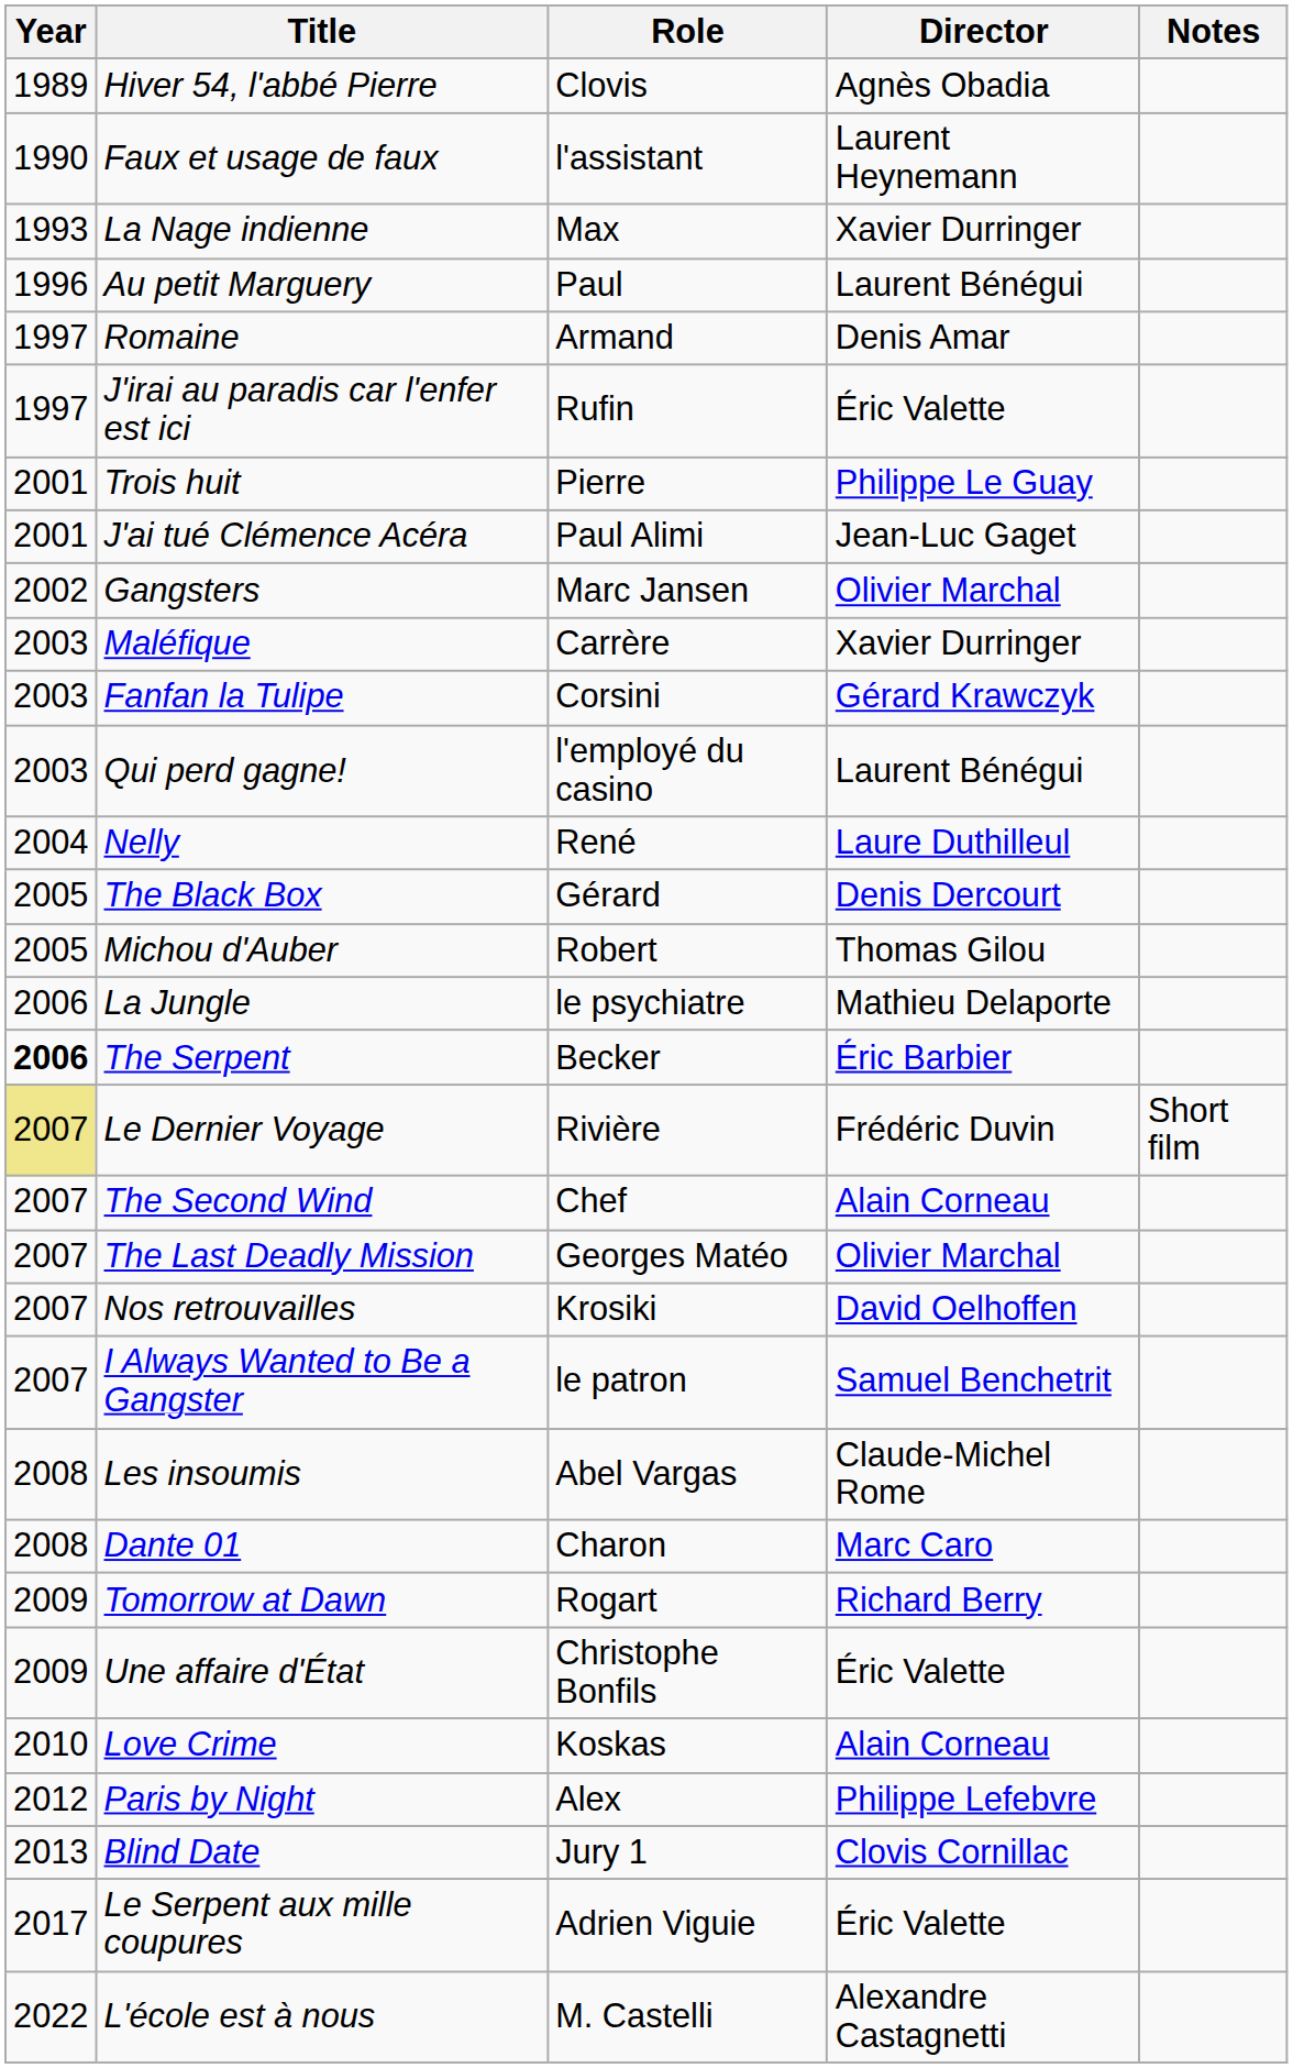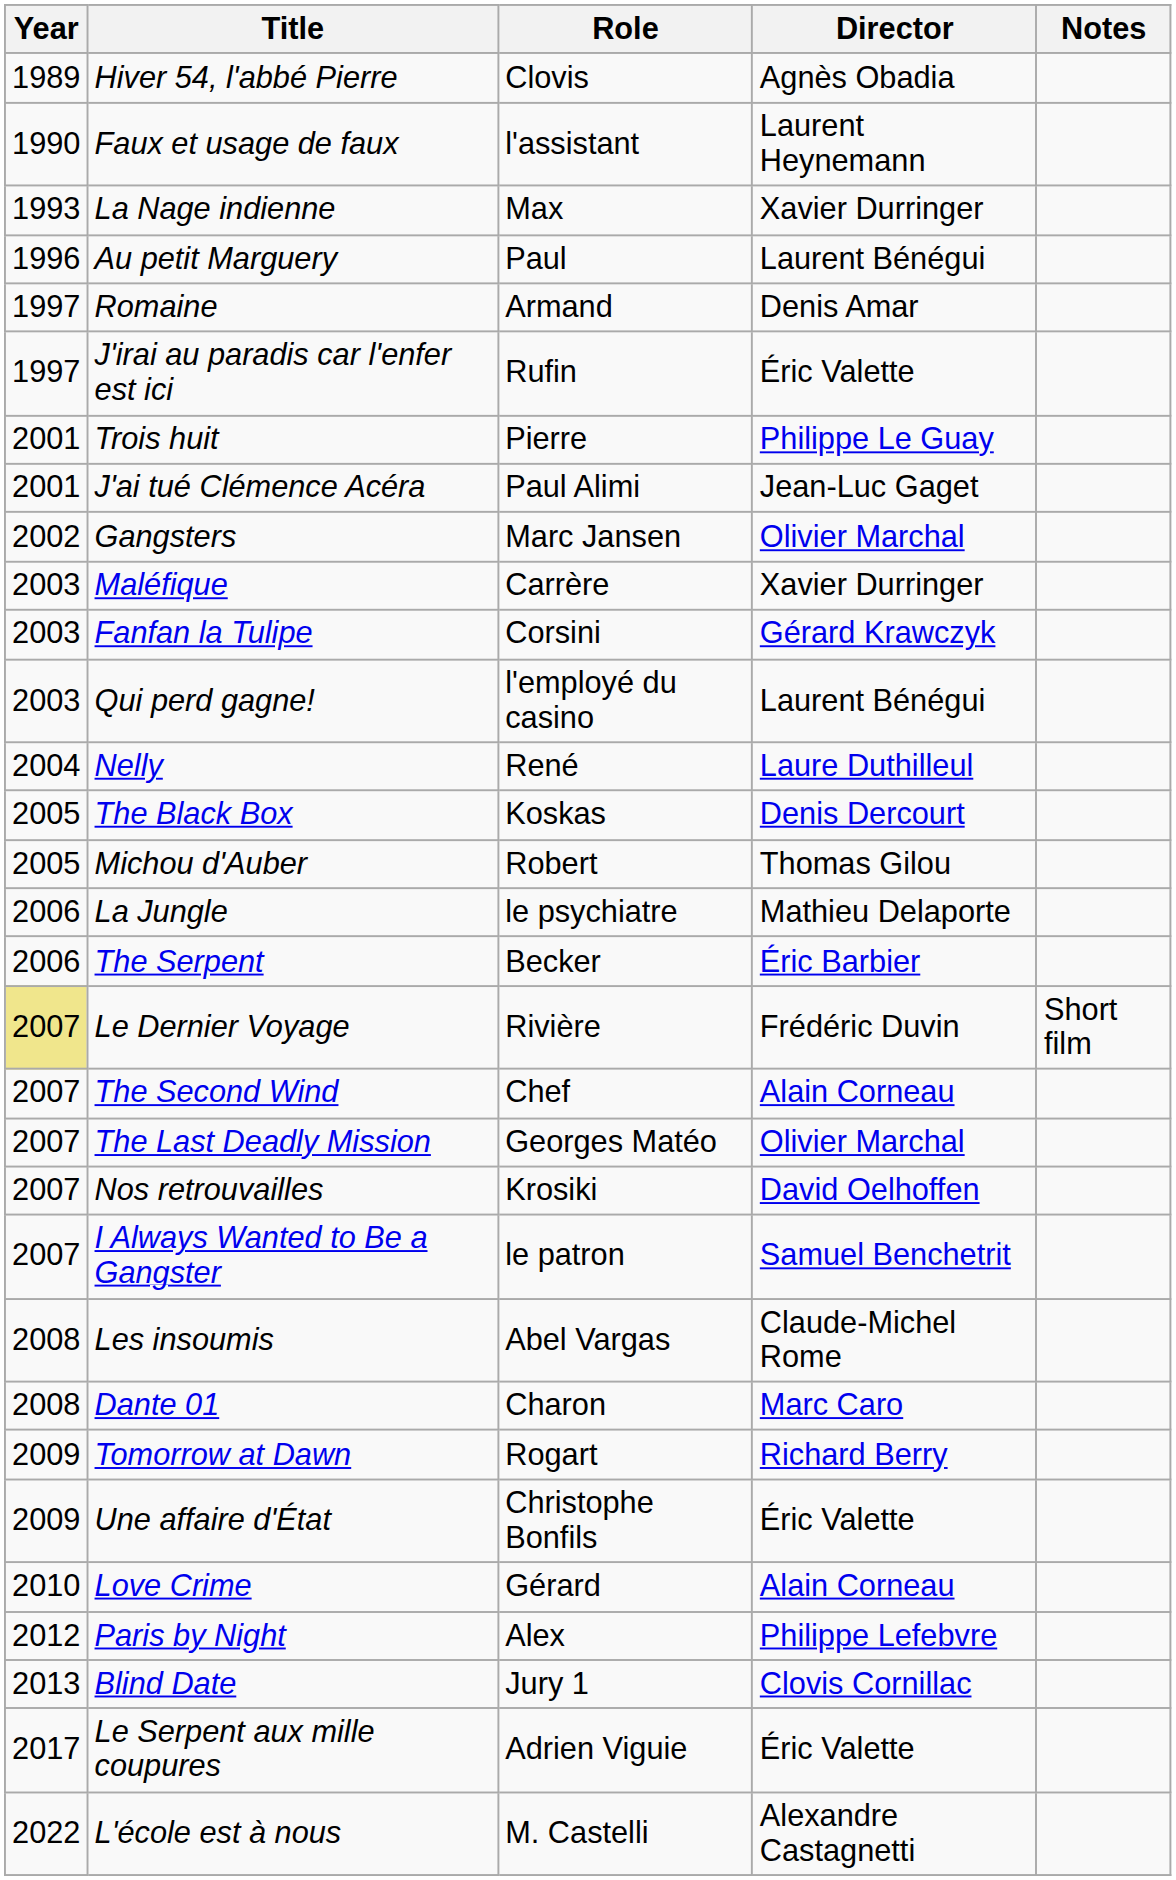 <table class="wikitable">
 <tr>
 <th>Year</th>
 <th>Title</th>
 <th>Role</th>
 <th>Director</th>
 <th>Notes</th>
 </tr>
 <tr>
 <td>1989</td>
 <td><em>Hiver 54, l'abbé Pierre</em></td>
 <td>Clovis</td>
 <td>Agnès Obadia</td>
 <td></td>
 </tr>
 <tr>
 <td>1990</td>
 <td><em>Faux et usage de faux</em></td>
 <td>l'assistant</td>
 <td>Laurent Heynemann</td>
 <td></td>
 </tr>
 <tr>
 <td>1993</td>
 <td><em>La Nage indienne</em></td>
 <td>Max</td>
 <td>Xavier Durringer</td>
 <td></td>
 </tr>
 <tr>
 <td>1996</td>
 <td><em>Au petit Marguery</em></td>
 <td>Paul</td>
 <td>Laurent Bénégui</td>
 <td></td>
 </tr>
 <tr>
 <td>1997</td>
 <td><em>Romaine</em></td>
 <td>Armand</td>
 <td>Denis Amar</td>
 <td></td>
 </tr>
 <tr>
 <td>1997</td>
 <td><em>J'irai au paradis car l'enfer est ici</em></td>
 <td>Rufin</td>
 <td>Éric Valette</td>
 <td></td>
 </tr>
 <tr>
 <td>2001</td>
 <td><em>Trois huit</em></td>
 <td>Pierre</td>
 <td><a href='#'>Philippe Le Guay</a></td>
 <td></td>
 </tr>
 <tr>
 <td>2001</td>
 <td><em>J'ai tué Clémence Acéra</em></td>
 <td>Paul Alimi</td>
 <td>Jean-Luc Gaget</td>
 <td></td>
 </tr>
 <tr>
 <td>2002</td>
 <td><em>Gangsters</em></td>
 <td>Marc Jansen</td>
 <td><a href='#'>Olivier Marchal</a></td>
 <td></td>
 </tr>
 <tr>
 <td>2003</td>
 <td><em><a href='#'>Maléfique</a></em></td>
 <td>Carrère</td>
 <td>Xavier Durringer</td>
 <td></td>
 </tr>
 <tr>
 <td>2003</td>
 <td><em><a href='#'>Fanfan la Tulipe</a></em></td>
 <td>Corsini</td>
 <td><a href='#'>Gérard Krawczyk</a></td>
 <td></td>
 </tr>
 <tr>
 <td>2003</td>
 <td><em>Qui perd gagne!</em></td>
 <td>l'employé du casino</td>
 <td>Laurent Bénégui</td>
 <td></td>
 </tr>
 <tr>
 <td>2004</td>
 <td><em><a href='#'>Nelly</a></em></td>
 <td>René</td>
 <td><a href='#'>Laure Duthilleul</a></td>
 <td></td>
 </tr>
 <tr>
 <td>2005</td>
 <td><em><a href='#'>The Black Box</a></em></td>
-<td>Gérard</td>
+<td>Koskas</td>
 <td><a href='#'>Denis Dercourt</a></td>
 <td></td>
 </tr>
 <tr>
 <td>2005</td>
 <td><em>Michou d'Auber</em></td>
 <td>Robert</td>
 <td>Thomas Gilou</td>
 <td></td>
 </tr>
 <tr>
 <td>2006</td>
 <td><em>La Jungle</em></td>
 <td>le psychiatre</td>
 <td>Mathieu Delaporte</td>
 <td></td>
 </tr>
 <tr>
-<td><strong>2006</strong></td>
+<td>2006</td>
 <td><em><a href='#'>The Serpent</a></em></td>
 <td>Becker</td>
 <td><a href='#'>Éric Barbier</a></td>
 <td></td>
 </tr>
 <tr>
 <td style="background: khaki;">2007</td>
 <td><em>Le Dernier Voyage</em></td>
 <td>Rivière</td>
 <td>Frédéric Duvin</td>
 <td>Short film</td>
 </tr>
 <tr>
 <td>2007</td>
 <td><em><a href='#'>The Second Wind</a></em></td>
 <td>Chef</td>
 <td><a href='#'>Alain Corneau</a></td>
 <td></td>
 </tr>
 <tr>
 <td>2007</td>
 <td><em><a href='#'>The Last Deadly Mission</a></em></td>
 <td>Georges Matéo</td>
 <td><a href='#'>Olivier Marchal</a></td>
 <td></td>
 </tr>
 <tr>
 <td>2007</td>
 <td><em>Nos retrouvailles</em></td>
 <td>Krosiki</td>
 <td><a href='#'>David Oelhoffen</a></td>
 <td></td>
 </tr>
 <tr>
 <td>2007</td>
 <td><em><a href='#'>I Always Wanted to Be a Gangster</a></em></td>
 <td>le patron</td>
 <td><a href='#'>Samuel Benchetrit</a></td>
 <td></td>
 </tr>
 <tr>
 <td>2008</td>
 <td><em>Les insoumis</em></td>
 <td>Abel Vargas</td>
 <td>Claude-Michel Rome</td>
 <td></td>
 </tr>
 <tr>
 <td>2008</td>
 <td><em><a href='#'>Dante 01</a></em></td>
 <td>Charon</td>
 <td><a href='#'>Marc Caro</a></td>
 <td></td>
 </tr>
 <tr>
 <td>2009</td>
 <td><em><a href='#'>Tomorrow at Dawn</a></em></td>
 <td>Rogart</td>
 <td><a href='#'>Richard Berry</a></td>
 <td></td>
 </tr>
 <tr>
 <td>2009</td>
 <td><em>Une affaire d'État</em></td>
 <td>Christophe Bonfils</td>
 <td>Éric Valette</td>
 <td></td>
 </tr>
 <tr>
 <td>2010</td>
 <td><em><a href='#'>Love Crime</a></em></td>
-<td>Koskas</td>
+<td>Gérard</td>
 <td><a href='#'>Alain Corneau</a></td>
 <td></td>
 </tr>
 <tr>
 <td>2012</td>
 <td><em><a href='#'>Paris by Night</a></em></td>
 <td>Alex</td>
 <td><a href='#'>Philippe Lefebvre</a></td>
 <td></td>
 </tr>
 <tr>
 <td>2013</td>
 <td><em><a href='#'>Blind Date</a></em></td>
 <td>Jury 1</td>
 <td><a href='#'>Clovis Cornillac</a></td>
 <td></td>
 </tr>
 <tr>
 <td>2017</td>
 <td><em>Le Serpent aux mille coupures</em></td>
 <td>Adrien Viguie</td>
 <td>Éric Valette</td>
 <td></td>
 </tr>
 <tr>
 <td>2022</td>
 <td><em>L'école est à nous</em></td>
 <td>M. Castelli</td>
 <td>Alexandre Castagnetti</td>
 <td></td>
 </tr>
 </table>
